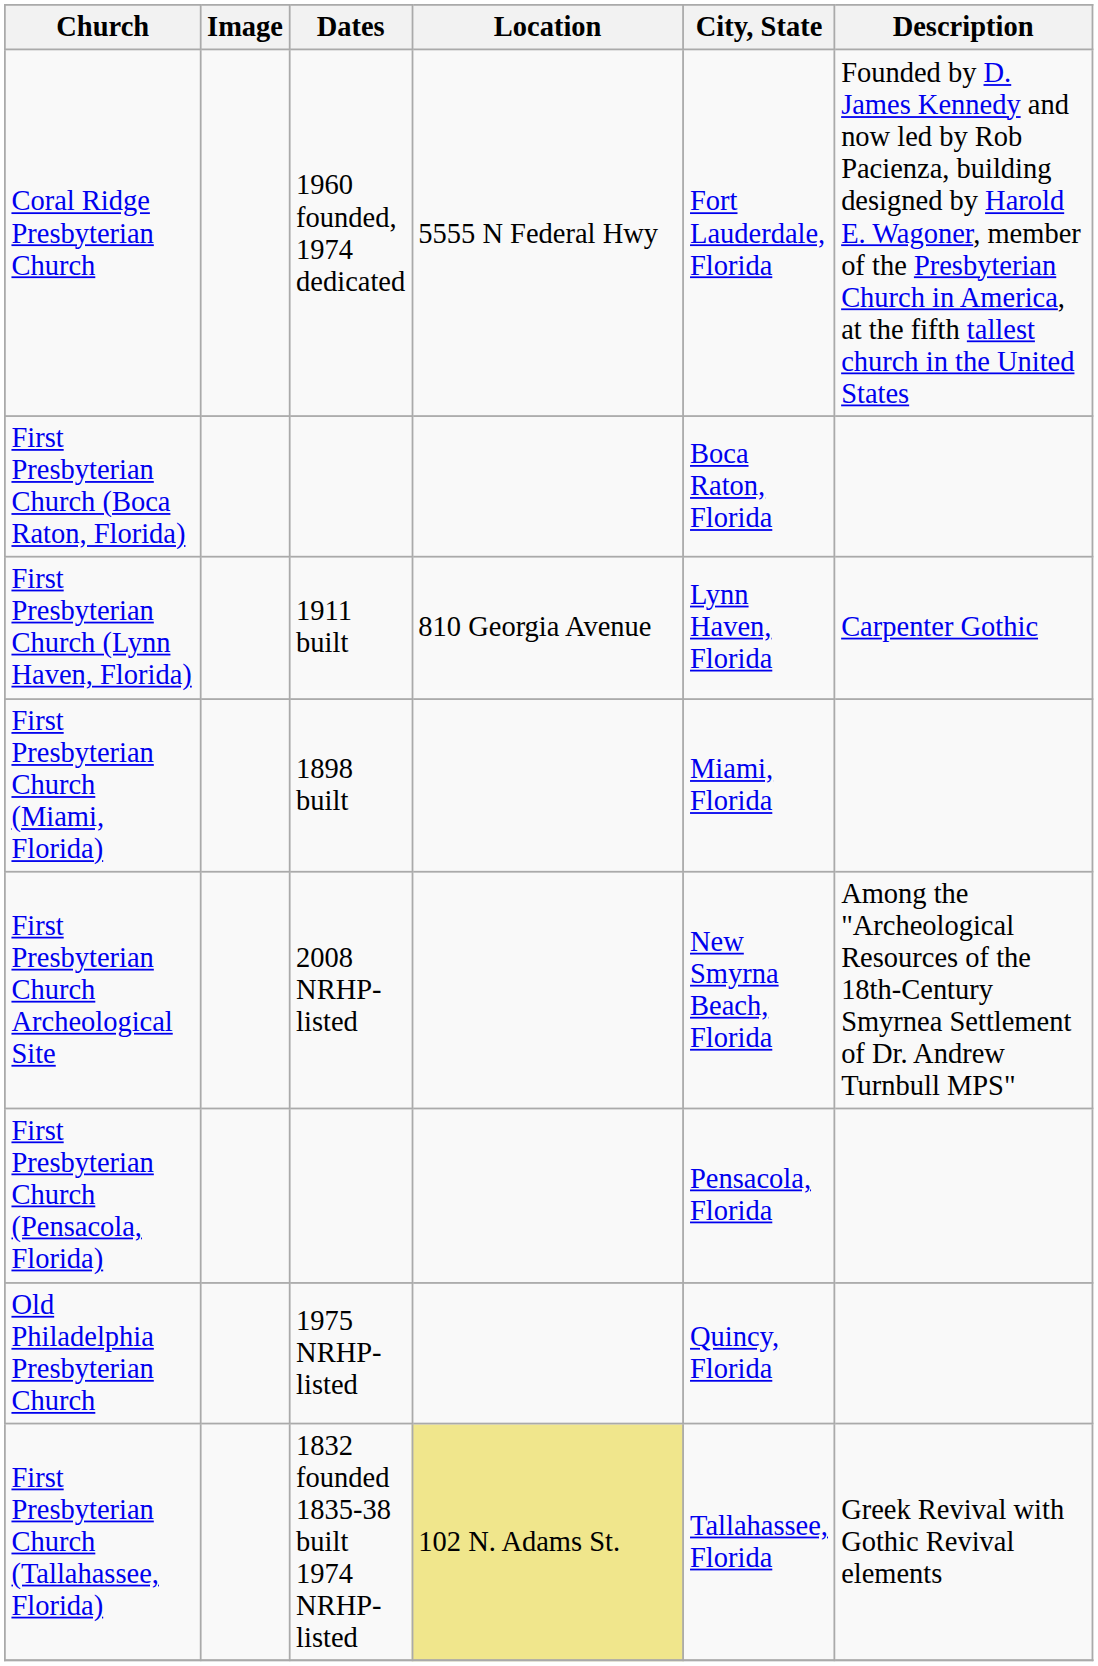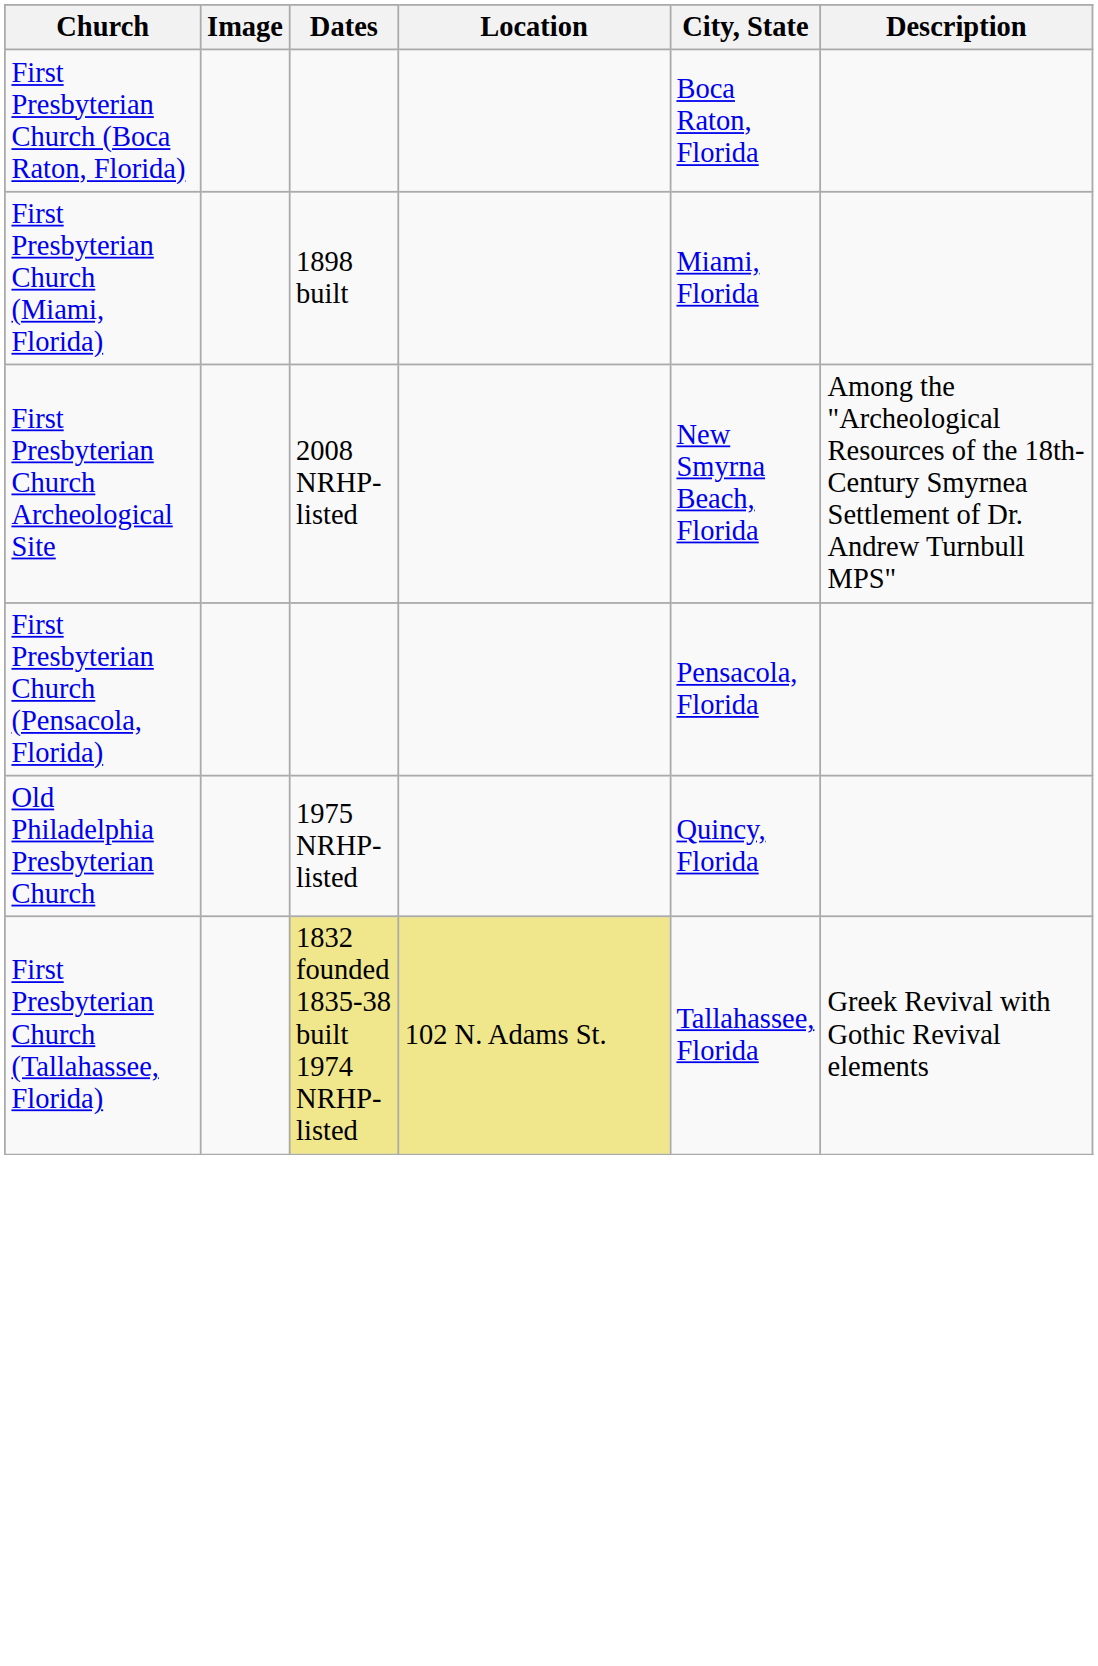 <table class="wikitable sortable" style="width:98%">
 <tr>
 <th width = 18%><strong>Church</strong></th>
 <th width = 8% class="unsortable"><strong>Image</strong></th>
 <th width = 10%><strong>Dates</strong></th>
 <th width = 25%><strong>Location</strong></th>
 <th width = 8%><strong>City, State</strong></th>
 <th class="unsortable"><strong>Description</strong></th>
 </tr>
 <tr>
-<td><a href='#'>Coral Ridge Presbyterian Church</a></td>
-<td></td>
-<td>1960 founded, 1974 dedicated</td>
-<td>5555 N Federal Hwy<br><small></small></td>
-<td><a href='#'>Fort Lauderdale, Florida</a></td>
-<td>Founded by <a href='#'>D. James Kennedy</a> and now led by Rob Pacienza, building designed by <a href='#'>Harold E. Wagoner</a>, member of the <a href='#'>Presbyterian Church in America</a>, at  the fifth <a href='#'>tallest church in the United States</a></td>
-</tr>
-<tr>
 <td><a href='#'>First Presbyterian Church (Boca Raton, Florida)</a></td>
 <td></td>
 <td></td>
 <td></td>
 <td><a href='#'>Boca Raton, Florida</a></td>
 <td></td>
-</tr>
-<tr>
-<td><a href='#'>First Presbyterian Church (Lynn Haven, Florida)</a></td>
-<td></td>
-<td>1911 built</td>
-<td>810 Georgia Avenue<br><small></small></td>
-<td><a href='#'>Lynn Haven, Florida</a></td>
-<td><a href='#'>Carpenter Gothic</a></td>
 </tr>
 <tr>
 <td><a href='#'>First Presbyterian Church (Miami, Florida)</a></td>
 <td></td>
 <td>1898 built</td>
 <td></td>
 <td><a href='#'>Miami, Florida</a></td>
 <td></td>
 </tr>
 <tr>
 <td><a href='#'>First Presbyterian Church Archeological Site</a></td>
 <td></td>
 <td>2008 NRHP-listed</td>
 <td></td>
 <td><a href='#'>New Smyrna Beach, Florida</a></td>
 <td>Among the "Archeological Resources of the 18th-Century Smyrnea Settlement of Dr. Andrew Turnbull MPS"</td>
 </tr>
 <tr>
 <td><a href='#'>First Presbyterian Church (Pensacola, Florida)</a></td>
 <td></td>
 <td></td>
 <td></td>
 <td><a href='#'>Pensacola, Florida</a></td>
 <td></td>
 </tr>
 <tr>
 <td><a href='#'>Old Philadelphia Presbyterian Church</a></td>
 <td></td>
 <td>1975 NRHP-listed</td>
 <td><small></small></td>
 <td><a href='#'>Quincy, Florida</a></td>
 <td></td>
 </tr>
 <tr>
 <td><a href='#'>First Presbyterian Church (Tallahassee, Florida)</a></td>
 <td></td>
-<td>1832 founded<br>1835-38 built<br>1974 NRHP-listed</td>
+<td style="background: khaki;">1832 founded<br>1835-38 built<br>1974 NRHP-listed</td>
 <td style="background: khaki;">102 N. Adams St.<br><small></small></td>
 <td><a href='#'>Tallahassee, Florida</a></td>
 <td>Greek Revival with Gothic Revival elements</td>
 </tr>
 <tr>
 </tr>
 </table>
